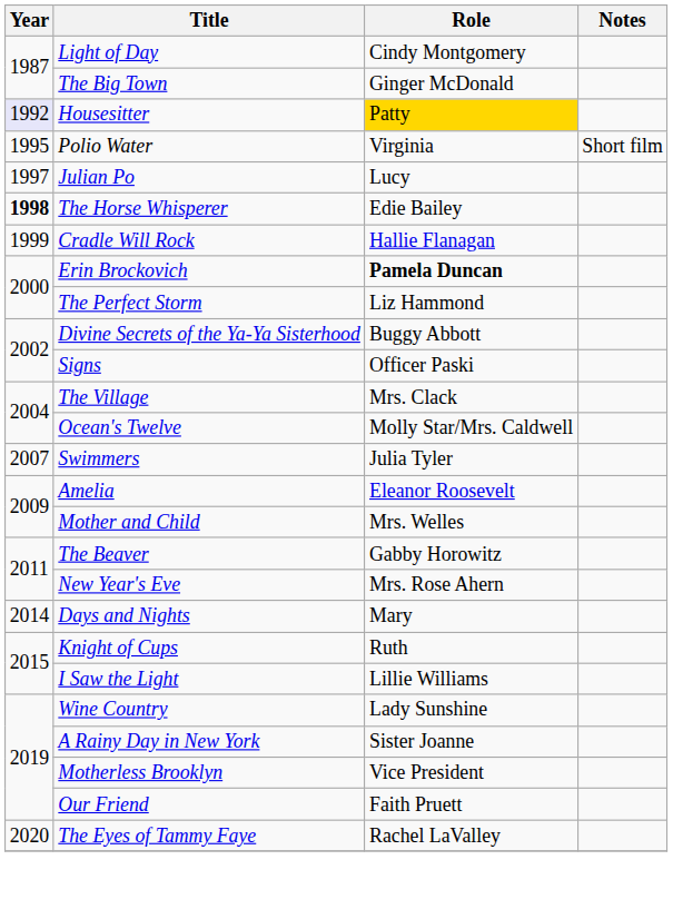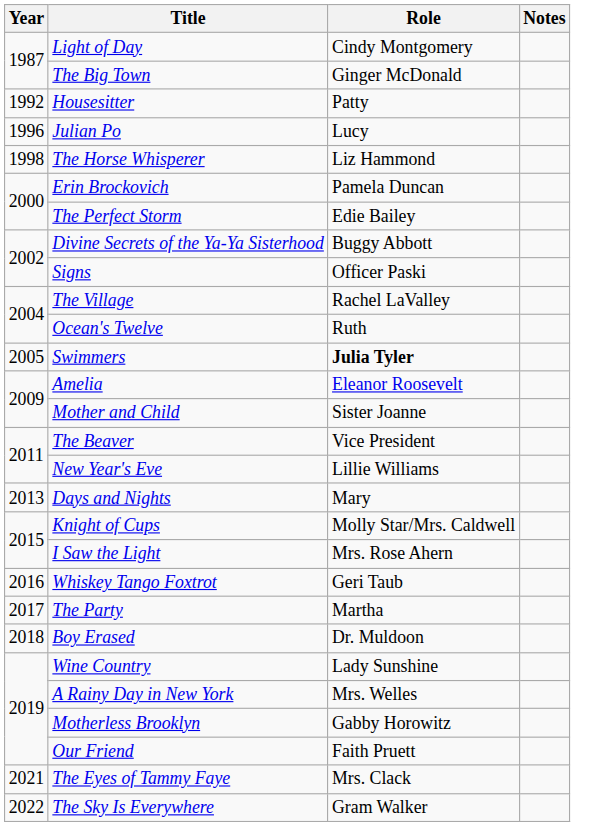 <table class="wikitable sortable">
 <tr>
 <th>Year</th>
 <th>Title</th>
 <th>Role</th>
 <th>Notes</th>
 </tr>
 <tr>
 <td rowspan=2>1987</td>
 <td><em><a href='#'>Light of Day</a></em></td>
 <td>Cindy Montgomery</td>
 <td></td>
 </tr>
 <tr>
 <td data-sort-value="Big Town, The"><em><a href='#'>The Big Town</a></em></td>
 <td>Ginger McDonald</td>
 <td></td>
 </tr>
 <tr>
-<td style="background: lavender;">1992</td>
+<td>1992</td>
 <td><em><a href='#'>Housesitter</a></em></td>
-<td style="background: gold;">Patty</td>
+<td>Patty</td>
 <td></td>
 </tr>
 <tr>
-<td>1995</td>
-<td><em>Polio Water</em></td>
-<td>Virginia</td>
-<td>Short film</td>
-</tr>
-<tr>
-<td>1997</td>
+<td>1996</td>
 <td><em><a href='#'>Julian Po</a></em></td>
 <td>Lucy</td>
 <td></td>
 </tr>
 <tr>
-<td><strong>1998</strong></td>
+<td>1998</td>
 <td data-sort-value="Horse Whisperer, The"><em><a href='#'>The Horse Whisperer</a></em></td>
-<td>Edie Bailey</td>
-<td></td>
-</tr>
-<tr>
-<td>1999</td>
-<td><em><a href='#'>Cradle Will Rock</a></em></td>
-<td><a href='#'>Hallie Flanagan</a></td>
+<td>Liz Hammond</td>
 <td></td>
 </tr>
 <tr>
 <td rowspan=2>2000</td>
 <td><em><a href='#'>Erin Brockovich</a></em></td>
-<td><strong>Pamela Duncan</strong></td>
+<td>Pamela Duncan</td>
 <td></td>
 </tr>
 <tr>
 <td data-sort-value="Perfect Storm, The"><em><a href='#'>The Perfect Storm</a></em></td>
-<td>Liz Hammond</td>
+<td>Edie Bailey</td>
 <td></td>
 </tr>
 <tr>
 <td rowspan=2>2002</td>
 <td><em><a href='#'>Divine Secrets of the Ya-Ya Sisterhood</a></em></td>
 <td>Buggy Abbott</td>
 <td></td>
 </tr>
 <tr>
 <td><em><a href='#'>Signs</a></em></td>
 <td>Officer Paski</td>
 <td></td>
 </tr>
 <tr>
 <td rowspan=2>2004</td>
 <td data-sort-value="Village, The"><em><a href='#'>The Village</a></em></td>
-<td>Mrs. Clack</td>
+<td>Rachel LaValley</td>
 <td></td>
 </tr>
 <tr>
 <td><em><a href='#'>Ocean's Twelve</a></em></td>
-<td>Molly Star/Mrs. Caldwell</td>
+<td>Ruth</td>
 <td></td>
 </tr>
 <tr>
-<td>2007</td>
+<td>2005</td>
 <td><em><a href='#'>Swimmers</a></em></td>
-<td>Julia Tyler</td>
+<td><strong>Julia Tyler</strong></td>
 <td></td>
 </tr>
 <tr>
 <td rowspan=2>2009</td>
 <td><em><a href='#'>Amelia</a></em></td>
 <td><a href='#'>Eleanor Roosevelt</a></td>
 <td></td>
 </tr>
 <tr>
 <td><em><a href='#'>Mother and Child</a></em></td>
-<td>Mrs. Welles</td>
+<td>Sister Joanne</td>
 <td></td>
 </tr>
 <tr>
 <td rowspan=2>2011</td>
 <td data-sort-value="Beaver, The"><em><a href='#'>The Beaver</a></em></td>
-<td>Gabby Horowitz</td>
+<td>Vice President</td>
 <td></td>
 </tr>
 <tr>
 <td><em><a href='#'>New Year's Eve</a></em></td>
-<td>Mrs. Rose Ahern</td>
+<td>Lillie Williams</td>
 <td></td>
 </tr>
 <tr>
-<td>2014</td>
+<td>2013</td>
 <td><em><a href='#'>Days and Nights</a></em></td>
 <td>Mary</td>
 <td></td>
 </tr>
 <tr>
 <td rowspan=2>2015</td>
 <td><em><a href='#'>Knight of Cups</a></em></td>
-<td>Ruth</td>
+<td>Molly Star/Mrs. Caldwell</td>
 <td></td>
 </tr>
 <tr>
 <td><em><a href='#'>I Saw the Light</a></em></td>
-<td>Lillie Williams</td>
+<td>Mrs. Rose Ahern</td>
+<td></td>
+</tr>
+<tr>
+<td>2016</td>
+<td><em><a href='#'>Whiskey Tango Foxtrot</a></em></td>
+<td>Geri Taub</td>
+<td></td>
+</tr>
+<tr>
+<td>2017</td>
+<td data-sort-value="Party, The"><em><a href='#'>The Party</a></em></td>
+<td>Martha</td>
+<td></td>
+</tr>
+<tr>
+<td>2018</td>
+<td><em><a href='#'>Boy Erased</a></em></td>
+<td>Dr. Muldoon</td>
 <td></td>
 </tr>
 <tr>
 <td rowspan=4>2019</td>
 <td><em><a href='#'>Wine Country</a></em></td>
 <td>Lady Sunshine</td>
 <td></td>
 </tr>
 <tr>
 <td data-sort-value="Rainy Day in New York, A"><em><a href='#'>A Rainy Day in New York</a></em></td>
-<td>Sister Joanne</td>
+<td>Mrs. Welles</td>
 <td></td>
 </tr>
 <tr>
 <td><em><a href='#'>Motherless Brooklyn</a></em></td>
-<td>Vice President</td>
+<td>Gabby Horowitz</td>
 <td></td>
 </tr>
 <tr>
 <td><em><a href='#'>Our Friend</a></em></td>
 <td>Faith Pruett</td>
 <td></td>
 </tr>
 <tr>
-<td>2020</td>
+<td>2021</td>
 <td data-sort-value="Eyes of Tammy Faye, The"><em><a href='#'>The Eyes of Tammy Faye</a></em></td>
-<td>Rachel LaValley</td>
+<td>Mrs. Clack</td>
+<td></td>
+</tr>
+<tr>
+<td>2022</td>
+<td data-sort-value="Sky Is Everywhere, The"><em><a href='#'>The Sky Is Everywhere</a></em></td>
+<td>Gram Walker</td>
 <td></td>
 </tr>
 <tr>
 </tr>
 </table>
